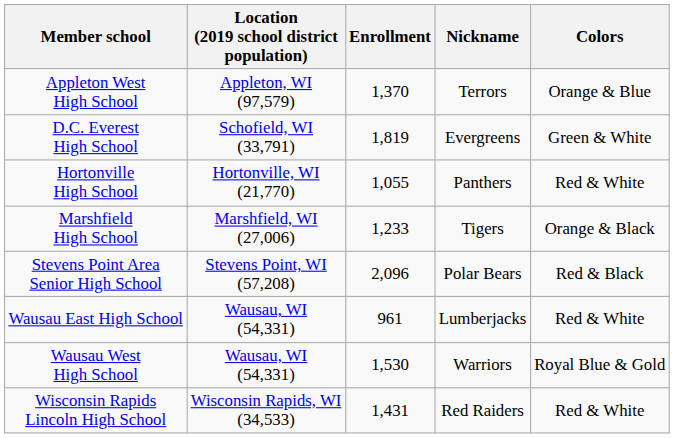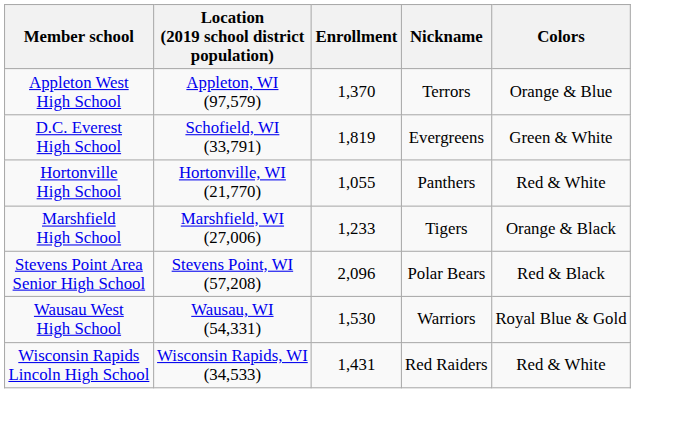 <table class="wikitable sortable" style="text-align: center;">
 <tr>
 <th>Member school</th>
 <th>Location<br>(2019 school district<br>population)</th>
 <th>Enrollment</th>
 <th>Nickname</th>
 <th>Colors</th>
 </tr>
 <tr>
 <td><a href='#'>Appleton West<br>High School</a></td>
 <td><a href='#'>Appleton, WI</a><br>(97,579)</td>
 <td>1,370</td>
 <td>Terrors</td>
 <td>Orange & Blue<br>  </td>
 </tr>
 <tr>
 <td><a href='#'>D.C. Everest<br>High School</a></td>
 <td><a href='#'>Schofield, WI</a><br>(33,791)</td>
 <td>1,819</td>
 <td>Evergreens</td>
 <td>Green & White<br>  </td>
 </tr>
 <tr>
 <td><a href='#'>Hortonville<br>High School</a></td>
 <td><a href='#'>Hortonville, WI</a><br>(21,770)</td>
 <td>1,055</td>
 <td>Panthers</td>
 <td>Red & White<br>  </td>
 </tr>
 <tr>
 <td><a href='#'>Marshfield<br>High School</a></td>
 <td><a href='#'>Marshfield, WI</a><br>(27,006)</td>
 <td>1,233</td>
 <td>Tigers</td>
 <td>Orange & Black<br>  </td>
 </tr>
 <tr>
 <td><a href='#'>Stevens Point Area<br>Senior High School</a></td>
 <td><a href='#'>Stevens Point, WI</a><br>(57,208)</td>
 <td>2,096</td>
 <td>Polar Bears</td>
 <td>Red & Black<br>  </td>
 </tr>
 <tr>
-<td><a href='#'>Wausau East High School</a></td>
-<td><a href='#'>Wausau, WI</a><br>(54,331)</td>
-<td>961</td>
-<td>Lumberjacks</td>
-<td>Red & White<br>  </td>
-</tr>
-<tr>
 <td><a href='#'>Wausau West<br>High School</a></td>
 <td><a href='#'>Wausau, WI</a><br>(54,331)</td>
 <td>1,530</td>
 <td>Warriors</td>
 <td>Royal Blue & Gold<br>  </td>
 </tr>
 <tr>
 <td><a href='#'>Wisconsin Rapids <br>Lincoln High School</a></td>
 <td><a href='#'>Wisconsin Rapids, WI</a><br>(34,533)</td>
 <td>1,431</td>
 <td>Red Raiders</td>
 <td>Red & White<br>  </td>
 </tr>
 </table>
